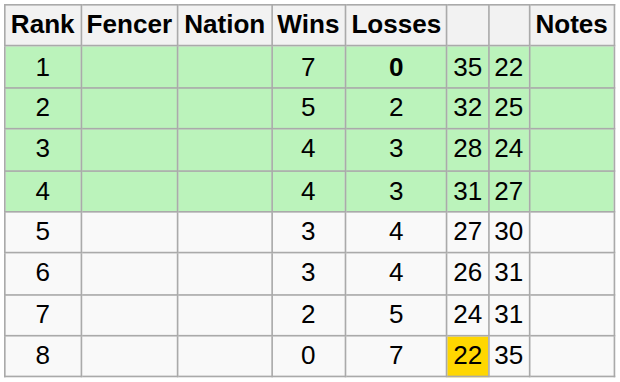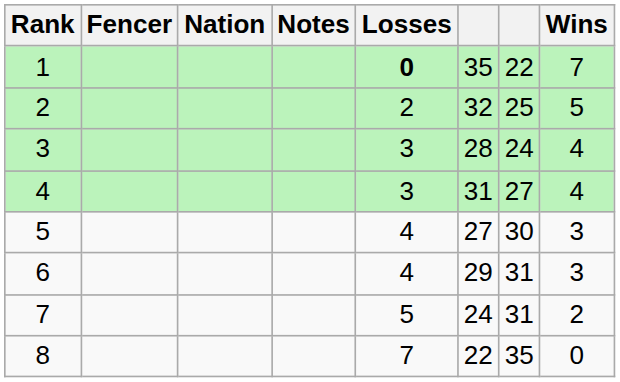 <table class="wikitable sortable" style="text-align:center">
 <tr>
 <th>Rank</th>
 <th>Fencer</th>
 <th>Nation</th>
-<th>Wins</th>
+<th>Notes</th>
 <th>Losses</th>
 <th></th>
 <th></th>
-<th>Notes</th>
+<th>Wins</th>
 </tr>
 <tr style="background:#bbf3bb;">
 <td>1</td>
 <td align=left></td>
 <td align=left></td>
-<td>7</td>
+<td></td>
 <td><strong>0</strong></td>
 <td>35</td>
 <td>22</td>
-<td></td>
+<td>7</td>
 </tr>
 <tr style="background:#bbf3bb;">
 <td>2</td>
 <td align=left></td>
 <td align=left></td>
-<td>5</td>
+<td></td>
 <td>2</td>
 <td>32</td>
 <td>25</td>
-<td></td>
+<td>5</td>
 </tr>
 <tr style="background:#bbf3bb;">
 <td>3</td>
 <td align=left></td>
 <td align=left></td>
-<td>4</td>
+<td></td>
 <td>3</td>
 <td>28</td>
 <td>24</td>
-<td></td>
+<td>4</td>
 </tr>
 <tr style="background:#bbf3bb;">
 <td>4</td>
 <td align=left></td>
 <td align=left></td>
-<td>4</td>
+<td></td>
 <td>3</td>
 <td>31</td>
 <td>27</td>
-<td></td>
+<td>4</td>
 </tr>
 <tr>
 <td>5</td>
 <td align=left></td>
 <td align=left></td>
-<td>3</td>
+<td></td>
 <td>4</td>
 <td>27</td>
 <td>30</td>
-<td></td>
+<td>3</td>
 </tr>
 <tr>
 <td>6</td>
 <td align=left></td>
 <td align=left></td>
+<td></td>
+<td>4</td>
+<td>29</td>
+<td>31</td>
 <td>3</td>
-<td>4</td>
-<td>26</td>
-<td>31</td>
-<td></td>
 </tr>
 <tr>
 <td>7</td>
 <td align=left></td>
 <td align=left></td>
-<td>2</td>
+<td></td>
 <td>5</td>
 <td>24</td>
 <td>31</td>
-<td></td>
+<td>2</td>
 </tr>
 <tr>
 <td>8</td>
 <td align=left></td>
 <td align=left></td>
+<td></td>
+<td>7</td>
+<td>22</td>
+<td>35</td>
 <td>0</td>
-<td>7</td>
-<td style="background: gold;">22</td>
-<td>35</td>
-<td></td>
 </tr>
 </table>
